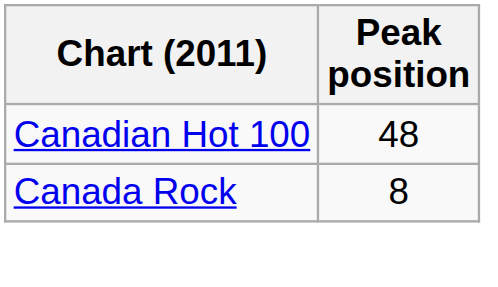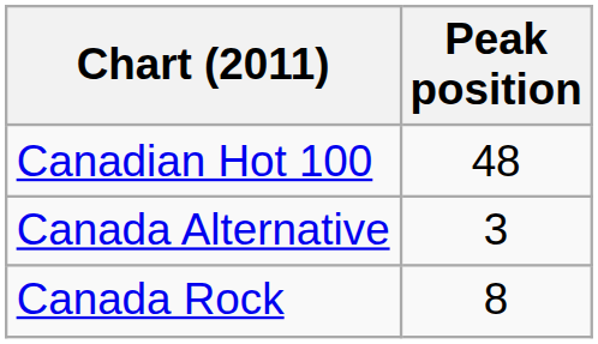 <table class="wikitable">
 <tr>
 <th>Chart (2011)</th>
 <th>Peak<br>position</th>
 </tr>
 <tr>
 <td><a href='#'>Canadian Hot 100</a></td>
 <td align="center">48</td>
 </tr>
 <tr>
+<td><a href='#'>Canada Alternative</a></td>
+<td align="center">3</td>
+</tr>
+<tr>
 <td><a href='#'>Canada Rock</a></td>
 <td align="center">8</td>
 </tr>
 </table>
